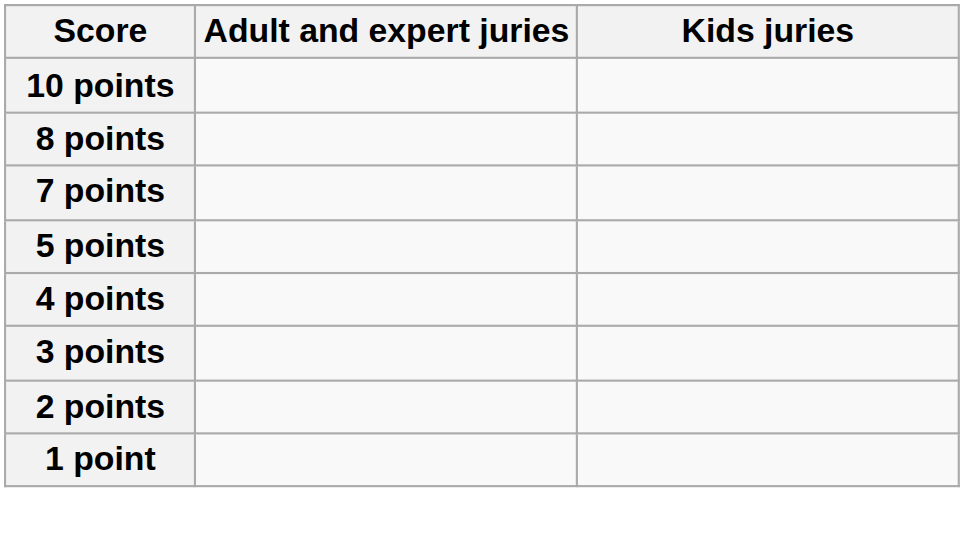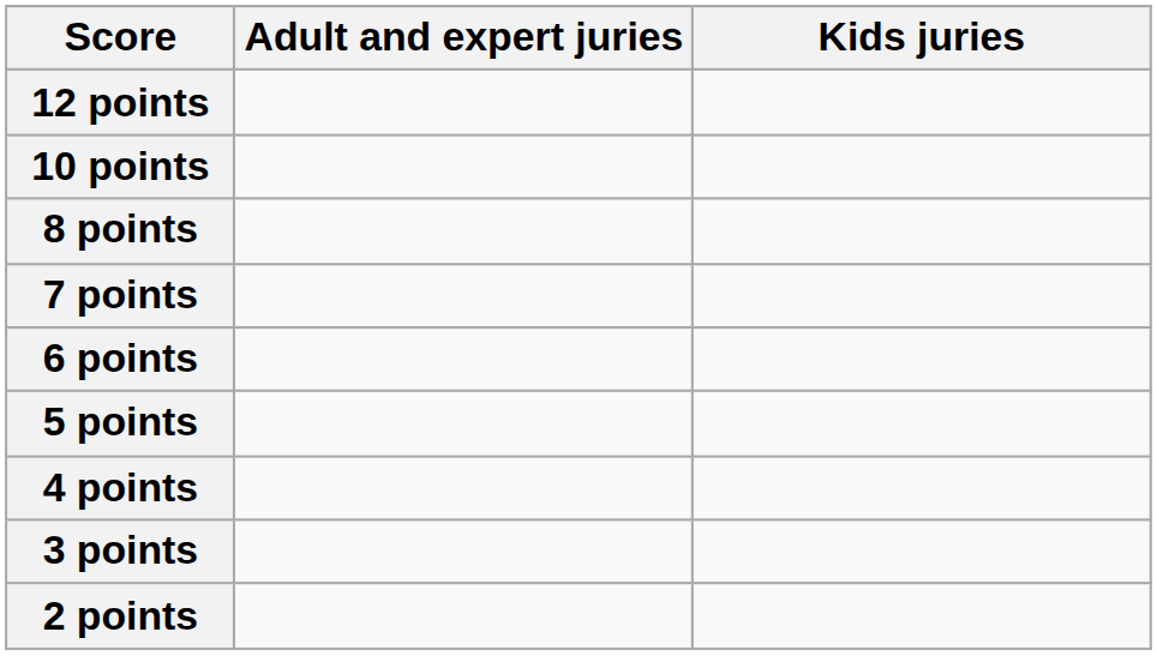 <table class="wikitable">
 <tr>
 </tr>
 <tr>
 <th scope="col" width="20%">Score</th>
 <th scope="col" width="40%">Adult and expert juries</th>
 <th scope="col" width="40%">Kids juries</th>
+</tr>
+<tr>
+<th scope="row">12 points</th>
+<td></td>
+<td></td>
 </tr>
 <tr>
 <th scope="row">10 points</th>
 <td></td>
 <td></td>
 </tr>
 <tr>
 <th scope="row">8 points</th>
 <td></td>
 <td></td>
 </tr>
 <tr>
 <th scope="row">7 points</th>
+<td></td>
+<td></td>
+</tr>
+<tr>
+<th scope="row">6 points</th>
 <td></td>
 <td></td>
 </tr>
 <tr>
 <th scope="row">5 points</th>
 <td></td>
 <td></td>
 </tr>
 <tr>
 <th scope="row">4 points</th>
 <td></td>
 <td></td>
 </tr>
 <tr>
 <th scope="row">3 points</th>
 <td></td>
 <td></td>
 </tr>
 <tr>
 <th scope="row">2 points</th>
 <td></td>
 <td></td>
 </tr>
-<tr>
-<th scope="row">1 point</th>
-<td></td>
-<td></td>
-</tr>
 </table>
